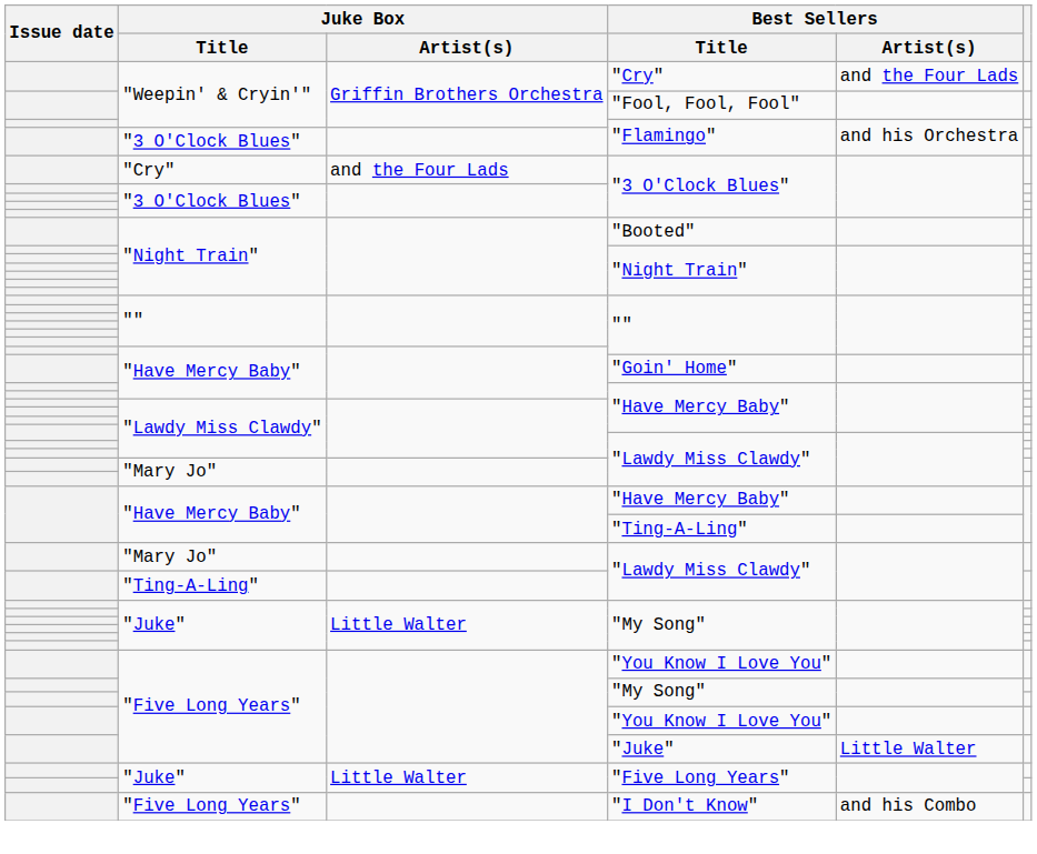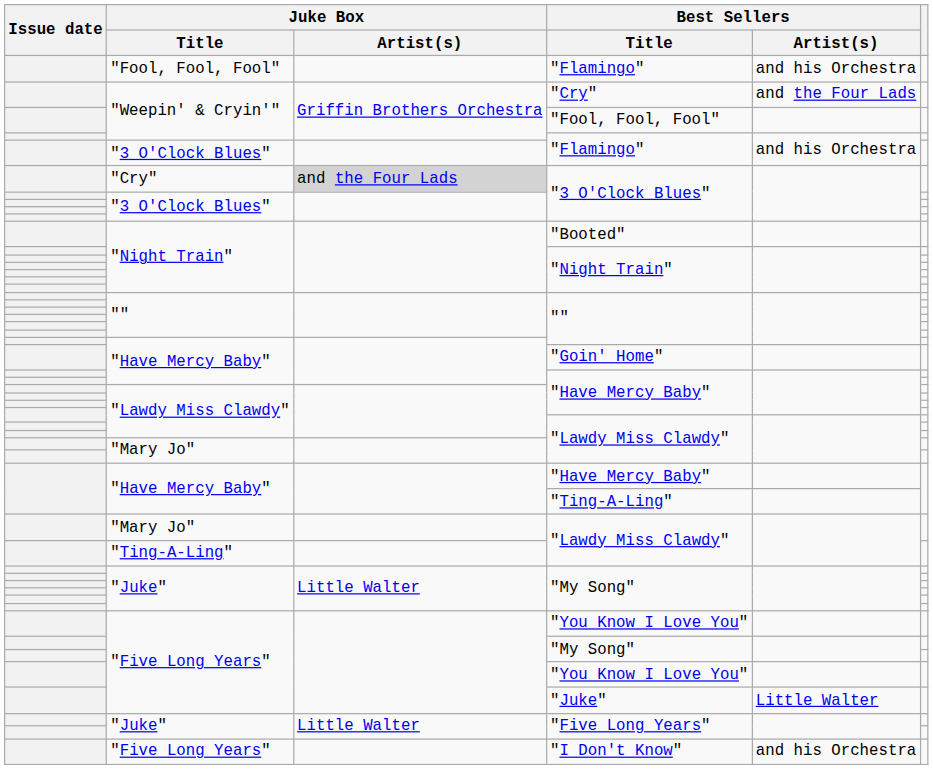 <table class="wikitable sortable plainrowheaders">
 <tr>
 <th scope=col rowspan=2>Issue date</th>
 <th scope=colgroup colspan=2>Juke Box</th>
 <th scope=colgroup colspan=2>Best Sellers</th>
 <th scope=col rowspan=2 class=unsortable></th>
 </tr>
 <tr>
 <th scope=col>Title</th>
 <th scope=col>Artist(s)</th>
 <th scope=col>Title</th>
 <th scope=col>Artist(s)</th>
+</tr>
+<tr>
+<th scope=row></th>
+<td rowspan=1>"Fool, Fool, Fool"</td>
+<td rowspan=1></td>
+<td>"<a href='#'>Flamingo</a>"</td>
+<td> and his Orchestra</td>
+<td align=center></td>
 </tr>
 <tr>
 <th scope=row></th>
 <td rowspan=3>"Weepin' & Cryin'"</td>
 <td rowspan=3><a href='#'>Griffin Brothers Orchestra</a></td>
 <td>"<a href='#'>Cry</a>"</td>
 <td> and <a href='#'>the Four Lads</a></td>
 <td align=center></td>
 </tr>
 <tr>
 <th scope=row></th>
 <td rowspan=1>"Fool, Fool, Fool"</td>
 <td rowspan=1></td>
 <td align=center></td>
 </tr>
 <tr>
 <th scope=row></th>
 <td rowspan=2>"<a href='#'>Flamingo</a>"</td>
 <td rowspan=2> and his Orchestra</td>
 <td align=center></td>
 </tr>
 <tr>
 <th scope=row></th>
 <td>"<a href='#'>3 O'Clock Blues</a>"</td>
 <td></td>
 <td align=center></td>
 </tr>
 <tr>
 <th scope=row></th>
 <td>"Cry"</td>
-<td> and <a href='#'>the Four Lads</a></td>
+<td style="background: lightgrey;"> and <a href='#'>the Four Lads</a></td>
 <td rowspan=5>"<a href='#'>3 O'Clock Blues</a>"</td>
 <td rowspan=5></td>
 <td align=center></td>
 </tr>
 <tr>
 <th scope=row></th>
 <td rowspan=4>"<a href='#'>3 O'Clock Blues</a>"</td>
 <td rowspan=4></td>
 <td align=center></td>
 </tr>
 <tr>
 <th scope=row></th>
 <td align=center></td>
 </tr>
 <tr>
 <th scope=row></th>
 <td align=center></td>
 </tr>
 <tr>
 <th scope=row></th>
 <td align=center></td>
 </tr>
 <tr>
 <th scope=row></th>
 <td rowspan=7>"<a href='#'>Night Train</a>"</td>
 <td rowspan=7></td>
 <td>"Booted"</td>
 <td></td>
 <td align=center></td>
 </tr>
 <tr>
 <th scope=row></th>
 <td rowspan=6>"<a href='#'>Night Train</a>"</td>
 <td rowspan=6></td>
 <td align=center></td>
 </tr>
 <tr>
 <th scope=row></th>
 <td align=center></td>
 </tr>
 <tr>
 <th scope=row></th>
 <td align=center></td>
 </tr>
 <tr>
 <th scope=row></th>
 <td align=center></td>
 </tr>
 <tr>
 <th scope=row></th>
 <td align=center></td>
 </tr>
 <tr>
 <th scope=row></th>
 <td align=center></td>
 </tr>
 <tr>
 <th scope=row></th>
 <td rowspan=6>""</td>
 <td rowspan=6></td>
 <td rowspan=7>""</td>
 <td rowspan=7></td>
 <td align=center></td>
 </tr>
 <tr>
 <th scope=row></th>
 <td align=center></td>
 </tr>
 <tr>
 <th scope=row></th>
 <td align=center></td>
 </tr>
 <tr>
 <th scope=row></th>
 <td align=center></td>
 </tr>
 <tr>
 <th scope=row></th>
 <td align=center></td>
 </tr>
 <tr>
 <th scope=row></th>
 <td align=center></td>
 </tr>
 <tr>
 <th scope=row></th>
 <td rowspan=4>"<a href='#'>Have Mercy Baby</a>"</td>
 <td rowspan=4></td>
 <td align=center></td>
 </tr>
 <tr>
 <th scope=row></th>
 <td>"<a href='#'>Goin' Home</a>"</td>
 <td></td>
 <td align=center></td>
 </tr>
 <tr>
 <th scope=row></th>
 <td rowspan=6>"<a href='#'>Have Mercy Baby</a>"</td>
 <td rowspan=6></td>
 <td align=center></td>
 </tr>
 <tr>
 <th scope=row></th>
 <td align=center></td>
 </tr>
 <tr>
 <th scope=row></th>
 <td rowspan=7>"<a href='#'>Lawdy Miss Clawdy</a>"</td>
 <td rowspan=7></td>
 <td align=center></td>
 </tr>
 <tr>
 <th scope=row></th>
 <td align=center></td>
 </tr>
 <tr>
 <th scope=row></th>
 <td align=center></td>
 </tr>
 <tr>
 <th scope=row rowspan=2></th>
 <td rowspan=1 align=center></td>
 </tr>
 <tr>
 <td rowspan=5>"<a href='#'>Lawdy Miss Clawdy</a>"</td>
 <td rowspan=5></td>
 <td rowspan=1 align=center></td>
 </tr>
 <tr>
 <th scope=row></th>
 <td align=center></td>
 </tr>
 <tr>
 <th scope=row></th>
 <td align=center></td>
 </tr>
 <tr>
 <th scope=row></th>
 <td rowspan=2>"Mary Jo"</td>
 <td rowspan=2></td>
 <td align=center></td>
 </tr>
 <tr>
 <th scope=row></th>
 <td align=center></td>
 </tr>
 <tr>
 <th scope=row rowspan=2></th>
 <td rowspan=2>"<a href='#'>Have Mercy Baby</a>"</td>
 <td rowspan=2></td>
 <td rowspan=1>"<a href='#'>Have Mercy Baby</a>"</td>
 <td rowspan=1></td>
 <td rowspan=2 align=center></td>
 </tr>
 <tr>
 <td>"<a href='#'>Ting-A-Ling</a>"</td>
 <td></td>
 </tr>
 <tr>
 <th scope=row></th>
 <td>"Mary Jo"</td>
 <td></td>
 <td rowspan=2>"<a href='#'>Lawdy Miss Clawdy</a>"</td>
 <td rowspan=2></td>
 <td align=center></td>
 </tr>
 <tr>
 <th scope=row></th>
 <td>"<a href='#'>Ting-A-Ling</a>"</td>
 <td></td>
 <td align=center></td>
 </tr>
 <tr>
 <th scope=row></th>
 <td rowspan=6>"<a href='#'>Juke</a>"</td>
 <td rowspan=6><a href='#'>Little Walter</a></td>
 <td rowspan=7>"My Song"</td>
 <td rowspan=7></td>
 <td align=center></td>
 </tr>
 <tr>
 <th scope=row></th>
 <td align=center></td>
 </tr>
 <tr>
 <th scope=row></th>
 <td align=center></td>
 </tr>
 <tr>
 <th scope=row></th>
 <td align=center></td>
 </tr>
 <tr>
 <th scope=row></th>
 <td align=center></td>
 </tr>
 <tr>
 <th scope=row></th>
 <td align=center></td>
 </tr>
 <tr>
 <th scope=row rowspan=2></th>
 <td rowspan=6>"<a href='#'>Five Long Years</a>"</td>
 <td rowspan=6></td>
 <td rowspan=2 align=center></td>
 </tr>
 <tr>
 <td>"<a href='#'>You Know I Love You</a>"</td>
 <td></td>
 </tr>
 <tr>
 <th scope=row></th>
 <td rowspan=2>"My Song"</td>
 <td rowspan=2></td>
 <td align=center></td>
 </tr>
 <tr>
 <th scope=row></th>
 <td align=center></td>
 </tr>
 <tr>
 <th scope=row></th>
 <td>"<a href='#'>You Know I Love You</a>"</td>
 <td></td>
 <td align=center></td>
 </tr>
 <tr>
 <th scope=row></th>
 <td>"<a href='#'>Juke</a>"</td>
 <td><a href='#'>Little Walter</a></td>
 <td align=center></td>
 </tr>
 <tr>
 <th scope=row></th>
 <td rowspan=2>"<a href='#'>Juke</a>"</td>
 <td rowspan=2><a href='#'>Little Walter</a></td>
 <td rowspan=2>"<a href='#'>Five Long Years</a>"</td>
 <td rowspan=2></td>
 <td align=center></td>
 </tr>
 <tr>
 <th scope=row></th>
 <td align=center></td>
 </tr>
 <tr>
 <th scope=row></th>
 <td>"<a href='#'>Five Long Years</a>"</td>
 <td></td>
 <td rowspan=1>"<a href='#'>I Don't Know</a>"</td>
-<td rowspan=1> and his Combo</td>
+<td> and his Orchestra</td>
 <td align=center></td>
 </tr>
 </table>
